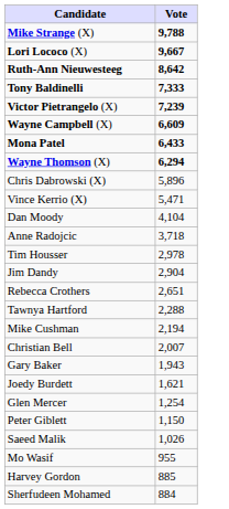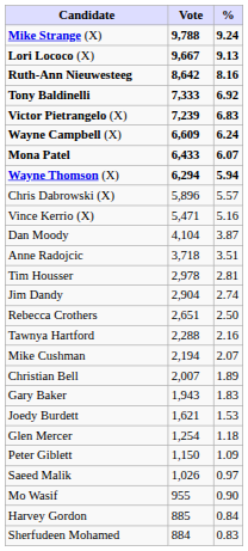 <table class="wikitable">
 <tr>
 <th style="background:#ddf; width:200px;">Candidate</th>
 <th style="background:#ddf; width:50px;">Vote</th>
+<th style="background:#ddf; width:30px;">%</th>
 </tr>
 <tr>
 <td><strong><a href='#'>Mike Strange</a></strong> (X)</td>
 <td><strong>9,788</strong></td>
+<td><strong>9.24</strong></td>
 </tr>
 <tr>
 <td><strong>Lori Lococo</strong> (X)</td>
 <td><strong>9,667</strong></td>
+<td><strong>9.13</strong></td>
 </tr>
 <tr>
 <td><strong>Ruth-Ann Nieuwesteeg</strong></td>
 <td><strong>8,642</strong></td>
+<td><strong>8.16</strong></td>
 </tr>
 <tr>
 <td><strong>Tony Baldinelli</strong></td>
 <td><strong>7,333</strong></td>
+<td><strong>6.92</strong></td>
 </tr>
 <tr>
 <td><strong>Victor Pietrangelo</strong> (X)</td>
 <td><strong>7,239</strong></td>
+<td><strong>6.83</strong></td>
 </tr>
 <tr>
 <td><strong>Wayne Campbell</strong> (X)</td>
 <td><strong>6,609</strong></td>
+<td><strong>6.24</strong></td>
 </tr>
 <tr>
 <td><strong>Mona Patel</strong></td>
 <td><strong>6,433</strong></td>
+<td><strong>6.07</strong></td>
 </tr>
 <tr>
 <td><strong><a href='#'>Wayne Thomson</a></strong> (X)</td>
 <td><strong>6,294</strong></td>
+<td><strong>5.94</strong></td>
 </tr>
 <tr>
 <td>Chris Dabrowski  (X)</td>
 <td>5,896</td>
+<td>5.57</td>
 </tr>
 <tr>
 <td>Vince Kerrio (X)</td>
 <td>5,471</td>
+<td>5.16</td>
 </tr>
 <tr>
 <td>Dan Moody</td>
 <td>4,104</td>
+<td>3.87</td>
 </tr>
 <tr>
 <td>Anne Radojcic</td>
 <td>3,718</td>
+<td>3.51</td>
 </tr>
 <tr>
 <td>Tim Housser</td>
 <td>2,978</td>
+<td>2.81</td>
 </tr>
 <tr>
 <td>Jim Dandy</td>
 <td>2,904</td>
+<td>2.74</td>
 </tr>
 <tr>
 <td>Rebecca Crothers</td>
 <td>2,651</td>
+<td>2.50</td>
 </tr>
 <tr>
 <td>Tawnya Hartford</td>
 <td>2,288</td>
+<td>2.16</td>
 </tr>
 <tr>
 <td>Mike Cushman</td>
 <td>2,194</td>
+<td>2.07</td>
 </tr>
 <tr>
 <td>Christian Bell</td>
 <td>2,007</td>
+<td>1.89</td>
 </tr>
 <tr>
 <td>Gary Baker</td>
 <td>1,943</td>
+<td>1.83</td>
 </tr>
 <tr>
 <td>Joedy Burdett</td>
 <td>1,621</td>
+<td>1.53</td>
 </tr>
 <tr>
 <td>Glen Mercer</td>
 <td>1,254</td>
+<td>1.18</td>
 </tr>
 <tr>
 <td>Peter Giblett</td>
 <td>1,150</td>
+<td>1.09</td>
 </tr>
 <tr>
 <td>Saeed Malik</td>
 <td>1,026</td>
+<td>0.97</td>
 </tr>
 <tr>
 <td>Mo Wasif</td>
 <td>955</td>
+<td>0.90</td>
 </tr>
 <tr>
 <td>Harvey Gordon</td>
 <td>885</td>
+<td>0.84</td>
 </tr>
 <tr>
 <td>Sherfudeen Mohamed</td>
 <td>884</td>
+<td>0.83</td>
 </tr>
 </table>
